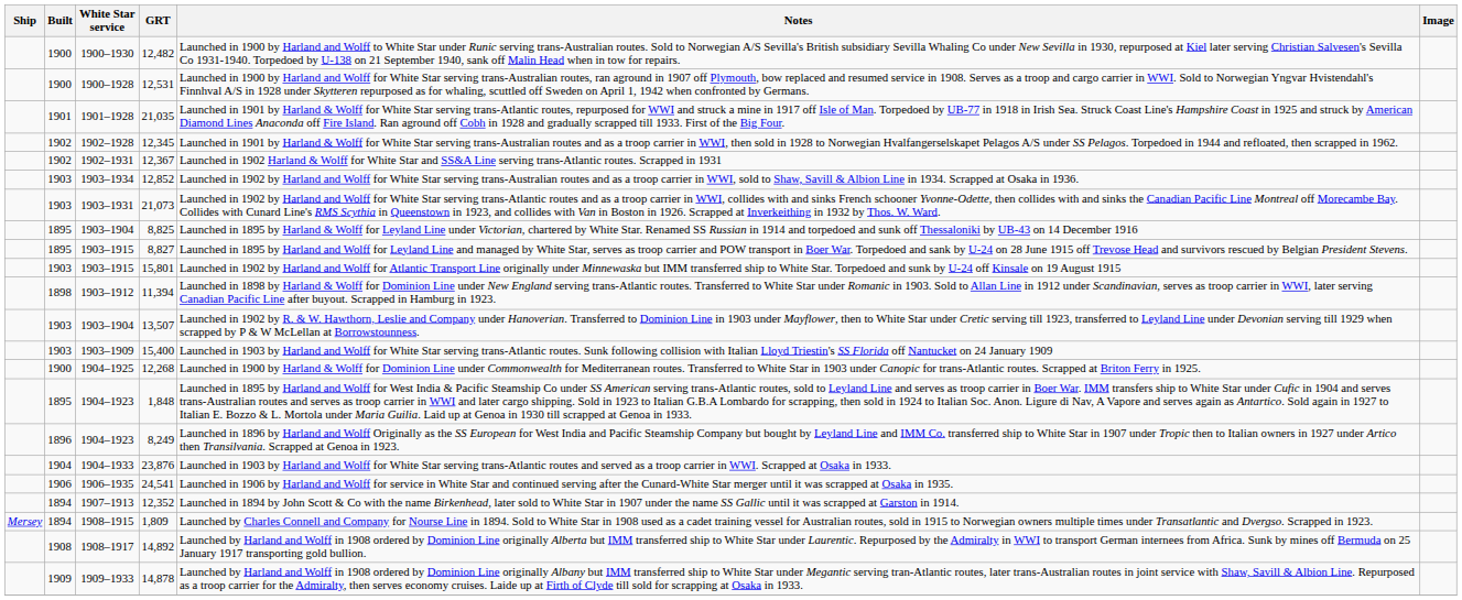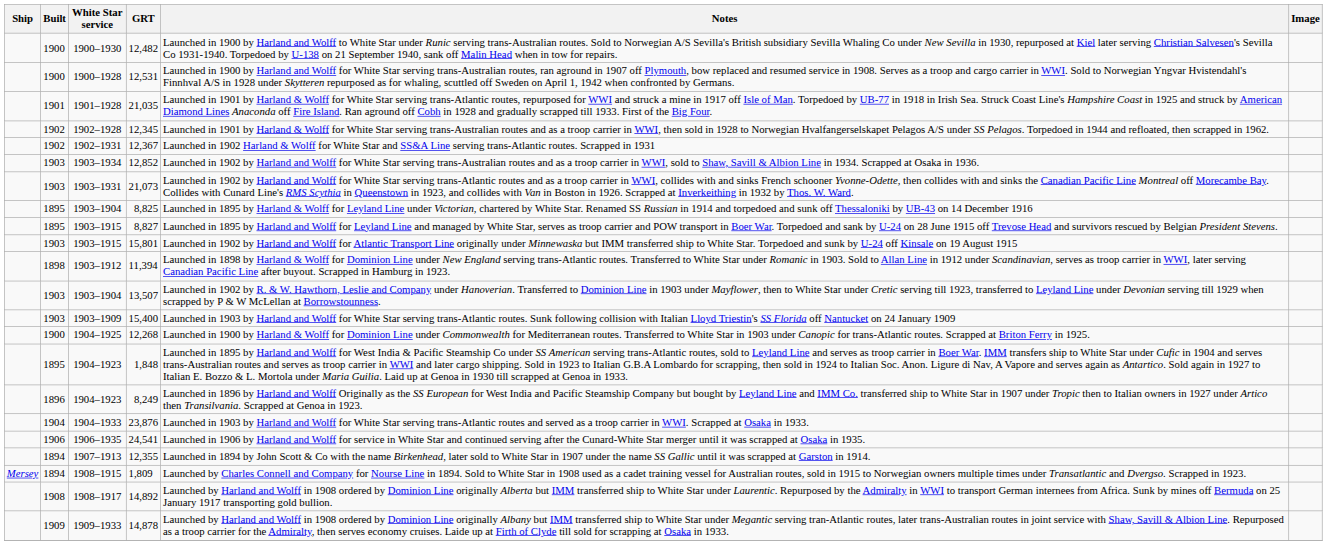 <table class="wikitable sortable">
 <tr>
 <th>Ship</th>
 <th>Built</th>
 <th>White Star service</th>
 <th>GRT</th>
 <th>Notes</th>
 <th>Image</th>
 </tr>
 <tr>
 <td></td>
 <td>1900</td>
 <td align="Center">1900–1930</td>
 <td>12,482</td>
 <td>Launched in 1900 by <a href='#'>Harland and Wolff</a> to White Star under <em>Runic</em> serving trans-Australian routes. Sold to Norwegian A/S Sevilla's British subsidiary Sevilla Whaling Co under <em>New Sevilla</em> in 1930, repurposed at <a href='#'>Kiel</a> later serving <a href='#'>Christian Salvesen</a>'s Sevilla Co 1931-1940. Torpedoed by <a href='#'>U-138</a> on 21 September 1940, sank off <a href='#'>Malin Head</a> when in tow for repairs.</td>
 <td></td>
 </tr>
 <tr>
 <td></td>
 <td>1900</td>
 <td align="Center">1900–1928</td>
 <td>12,531</td>
 <td>Launched in 1900 by <a href='#'>Harland and Wolff</a> for White Star serving trans-Australian routes, ran aground in 1907 off <a href='#'>Plymouth</a>, bow replaced and resumed service in 1908. Serves as a troop and cargo carrier in <a href='#'>WWI</a>. Sold to Norwegian Yngvar Hvistendahl's Finnhval A/S in 1928 under <em>Skytteren</em> repurposed as for whaling, scuttled off Sweden on April 1, 1942 when confronted by Germans.</td>
 <td></td>
 </tr>
 <tr>
 <td></td>
 <td>1901</td>
 <td align="Center">1901–1928</td>
 <td>21,035</td>
 <td>Launched in 1901 by <a href='#'>Harland & Wolff</a> for White Star serving trans-Atlantic routes, repurposed for <a href='#'>WWI</a> and struck a mine in 1917 off <a href='#'>Isle of Man</a>. Torpedoed by <a href='#'>UB-77</a> in 1918 in Irish Sea. Struck Coast Line's <em>Hampshire Coast</em> in 1925 and struck by <a href='#'>American Diamond Lines</a> <em>Anaconda</em> off <a href='#'>Fire Island</a>. Ran aground off <a href='#'>Cobh</a> in 1928 and gradually scrapped till 1933. First of the <a href='#'>Big Four</a>.</td>
 <td></td>
 </tr>
 <tr>
 <td></td>
 <td>1902</td>
 <td align="Center">1902–1928</td>
 <td>12,345</td>
 <td>Launched in 1901 by <a href='#'>Harland & Wolff</a> for White Star serving trans-Australian routes and as a troop carrier in <a href='#'>WWI</a>, then sold in 1928 to Norwegian Hvalfangerselskapet Pelagos A/S under <em>SS Pelagos</em>. Torpedoed in 1944 and refloated, then scrapped in 1962.</td>
 <td></td>
 </tr>
 <tr>
 <td></td>
 <td>1902</td>
 <td align="Center">1902–1931</td>
 <td>12,367</td>
 <td>Launched in 1902 <a href='#'>Harland & Wolff</a> for White Star and  <a href='#'>SS&A Line</a> serving trans-Atlantic routes. Scrapped in 1931</td>
 <td></td>
 </tr>
 <tr>
 <td></td>
 <td>1903</td>
 <td align="Center">1903–1934</td>
 <td>12,852</td>
 <td>Launched in 1902 by <a href='#'>Harland and Wolff</a> for White Star serving trans-Australian routes and as a troop carrier in <a href='#'>WWI</a>, sold to <a href='#'>Shaw, Savill & Albion Line</a> in 1934. Scrapped at Osaka in 1936.</td>
 <td></td>
 </tr>
 <tr>
 <td></td>
 <td>1903</td>
 <td align="Center">1903–1931</td>
 <td>21,073</td>
 <td>Launched in 1902 by <a href='#'>Harland and Wolff</a> for White Star serving trans-Atlantic routes and as a troop carrier in <a href='#'>WWI</a>, collides with and sinks French schooner <em>Yvonne-Odette</em>, then collides with and sinks the <a href='#'>Canadian Pacific Line</a> <em>Montreal</em> off <a href='#'>Morecambe Bay</a>. Collides with Cunard Line's <em><a href='#'>RMS Scythia</a></em> in <a href='#'>Queenstown</a> in 1923, and collides with <em>Van</em> in Boston in 1926. Scrapped at <a href='#'>Inverkeithing</a> in 1932 by <a href='#'>Thos. W. Ward</a>.</td>
 <td></td>
 </tr>
 <tr>
 <td></td>
 <td>1895</td>
 <td align="Center">1903–1904</td>
 <td Align="Right">8,825</td>
 <td>Launched in 1895 by <a href='#'>Harland & Wolff</a> for <a href='#'>Leyland Line</a> under <em>Victorian</em>, chartered by White Star. Renamed SS <em>Russian</em> in 1914 and torpedoed and sunk off <a href='#'>Thessaloniki</a> by <a href='#'>UB-43</a> on 14 December 1916</td>
 <td></td>
 </tr>
 <tr>
 <td></td>
 <td>1895</td>
 <td align="Center">1903–1915</td>
 <td Align="Right">8,827</td>
 <td>Launched in 1895 by <a href='#'>Harland and Wolff</a> for            <a href='#'>Leyland Line</a> and managed by White Star, serves as troop carrier and POW transport in <a href='#'>Boer War</a>. Torpedoed and sank by <a href='#'>U-24</a> on 28 June 1915 off <a href='#'>Trevose Head</a> and survivors rescued by Belgian <em>President Stevens</em>.</td>
 <td></td>
 </tr>
 <tr>
 <td></td>
 <td>1903</td>
 <td align="Center">1903–1915</td>
 <td>15,801</td>
 <td>Launched in 1902 by <a href='#'>Harland and Wolff</a> for <a href='#'>Atlantic Transport Line</a> originally under <em>Minnewaska</em> but IMM transferred ship to White Star. Torpedoed and sunk by <a href='#'>U-24</a> off <a href='#'>Kinsale</a> on 19 August 1915</td>
 <td></td>
 </tr>
 <tr>
 <td></td>
 <td>1898</td>
 <td align="Center">1903–1912</td>
 <td>11,394</td>
 <td>Launched in 1898 by <a href='#'>Harland & Wolff</a> for <a href='#'>Dominion Line</a> under <em>New England</em> serving trans-Atlantic routes. Transferred to White Star under <em>Romanic</em> in 1903. Sold to <a href='#'>Allan Line</a> in 1912 under <em>Scandinavian</em>, serves as troop carrier in <a href='#'>WWI</a>, later serving <a href='#'>Canadian Pacific Line</a> after buyout. Scrapped in Hamburg in 1923.</td>
 <td></td>
 </tr>
 <tr>
 <td></td>
 <td>1903</td>
 <td align="Center">1903–1904</td>
 <td>13,507</td>
 <td>Launched in 1902 by <a href='#'>R. & W. Hawthorn, Leslie and Company</a> under <em>Hanoverian</em>. Transferred to <a href='#'>Dominion Line</a> in 1903 under <em>Mayflower</em>, then to White Star under <em>Cretic</em> serving till 1923, transferred to <a href='#'>Leyland Line</a> under <em>Devonian</em> serving till 1929 when scrapped by P & W McLellan at <a href='#'>Borrowstounness</a>.</td>
 <td></td>
 </tr>
 <tr>
 <td></td>
 <td>1903</td>
 <td align="Center">1903–1909</td>
 <td>15,400</td>
 <td>Launched in 1903 by <a href='#'>Harland and Wolff</a> for White Star serving trans-Atlantic routes. Sunk following collision with Italian <a href='#'>Lloyd Triestin</a>'s <em><a href='#'>SS Florida</a></em> off <a href='#'>Nantucket</a> on 24 January 1909</td>
 <td></td>
 </tr>
 <tr>
 <td></td>
 <td>1900</td>
 <td align="Center">1904–1925</td>
 <td>12,268</td>
 <td>Launched in 1900 by <a href='#'>Harland & Wolff</a> for <a href='#'>Dominion Line</a> under <em>Commonwealth</em> for Mediterranean routes. Transferred to White Star in 1903 under <em>Canopic</em> for trans-Atlantic routes. Scrapped at <a href='#'>Briton Ferry</a> in 1925.</td>
 <td></td>
 </tr>
 <tr>
 <td></td>
 <td>1895</td>
 <td align="Center">1904–1923</td>
 <td Align="Right">1,848</td>
 <td>Launched in 1895 by <a href='#'>Harland and Wolff</a> for West India & Pacific Steamship Co under <em>SS American</em> serving trans-Atlantic routes, sold to <a href='#'>Leyland Line</a> and serves as troop carrier in <a href='#'>Boer War</a>. <a href='#'>IMM</a> transfers ship to White Star under <em>Cufic</em> in 1904 and serves trans-Australian routes and serves as troop carrier in <a href='#'>WWI</a> and later cargo shipping. Sold in 1923 to Italian G.B.A Lombardo for scrapping, then sold in 1924 to Italian Soc. Anon. Ligure di Nav, A Vapore and serves again as <em>Antartico</em>.  Sold again in 1927 to Italian E. Bozzo & L. Mortola under <em>Maria Guilia</em>. Laid up at Genoa in 1930 till scrapped at Genoa in 1933.</td>
 <td></td>
 </tr>
 <tr>
 <td></td>
 <td>1896</td>
 <td align="Center">1904–1923</td>
 <td Align="Right">8,249</td>
 <td>Launched in 1896 by <a href='#'>Harland and Wolff</a> Originally as the <em>SS European</em> for West India and Pacific Steamship Company but bought by <a href='#'>Leyland Line</a> and <a href='#'>IMM Co.</a> transferred ship to White Star in 1907 under <em>Tropic</em> then to Italian owners in 1927 under <em>Artico</em> then <em>Transilvania</em>. Scrapped at Genoa in 1923.</td>
 <td></td>
 </tr>
 <tr>
 <td></td>
 <td>1904</td>
 <td align="Center">1904–1933</td>
 <td>23,876</td>
 <td>Launched in 1903 by <a href='#'>Harland and Wolff</a> for White Star serving trans-Atlantic routes and served as a troop carrier in <a href='#'>WWI</a>. Scrapped at <a href='#'>Osaka</a> in 1933.</td>
 <td></td>
 </tr>
 <tr>
 <td></td>
 <td>1906</td>
 <td align="Center">1906–1935</td>
 <td>24,541</td>
 <td>Launched in 1906 by <a href='#'>Harland and Wolff</a> for service in White Star and continued serving after the Cunard-White Star merger until it was scrapped at <a href='#'>Osaka</a> in 1935.</td>
 <td></td>
 </tr>
 <tr>
 <td></td>
 <td>1894</td>
 <td align="Center">1907–1913</td>
-<td>12,352</td>
+<td>12,355</td>
 <td>Launched in 1894 by John Scott & Co with the name <em>Birkenhead</em>, later sold to White Star in 1907 under the name <em>SS Gallic</em> until it was scrapped at <a href='#'>Garston</a> in 1914.</td>
 <td></td>
 </tr>
 <tr>
 <td><a href='#'><em>Mersey</em></a></td>
 <td>1894</td>
 <td align="Center">1908–1915</td>
 <td>1,809</td>
 <td>Launched by <a href='#'>Charles Connell and Company</a> for <a href='#'>Nourse Line</a> in 1894. Sold to White Star in 1908 used as a cadet training vessel for Australian routes, sold in 1915 to Norwegian owners multiple times under <em>Transatlantic</em> and <em>Dvergso</em>. Scrapped in 1923.</td>
 <td></td>
 </tr>
 <tr>
 <td></td>
 <td>1908</td>
 <td align="Center">1908–1917</td>
 <td>14,892</td>
 <td>Launched by <a href='#'>Harland and Wolff</a> in 1908 ordered by <a href='#'>Dominion Line</a> originally <em>Alberta</em> but <a href='#'>IMM</a> transferred ship to White Star under <em>Laurentic</em>. Repurposed by the <a href='#'>Admiralty</a> in <a href='#'>WWI</a> to transport German internees from Africa. Sunk by mines off <a href='#'>Bermuda</a> on 25 January 1917 transporting gold bullion.</td>
 <td></td>
 </tr>
 <tr>
 <td></td>
 <td>1909</td>
 <td align="Center">1909–1933</td>
 <td>14,878</td>
 <td>Launched by <a href='#'>Harland and Wolff</a> in 1908 ordered by <a href='#'>Dominion Line</a> originally <em>Albany</em> but <a href='#'>IMM</a> transferred ship to White Star under <em>Megantic</em> serving tran-Atlantic routes, later trans-Australian routes in joint service with <a href='#'>Shaw, Savill & Albion Line</a>. Repurposed as a troop carrier for the <a href='#'>Admiralty</a>, then serves economy cruises. Laide up at <a href='#'>Firth of Clyde</a> till sold for scrapping at <a href='#'>Osaka</a> in 1933.</td>
 <td></td>
 </tr>
 <tr>
 </tr>
 </table>
